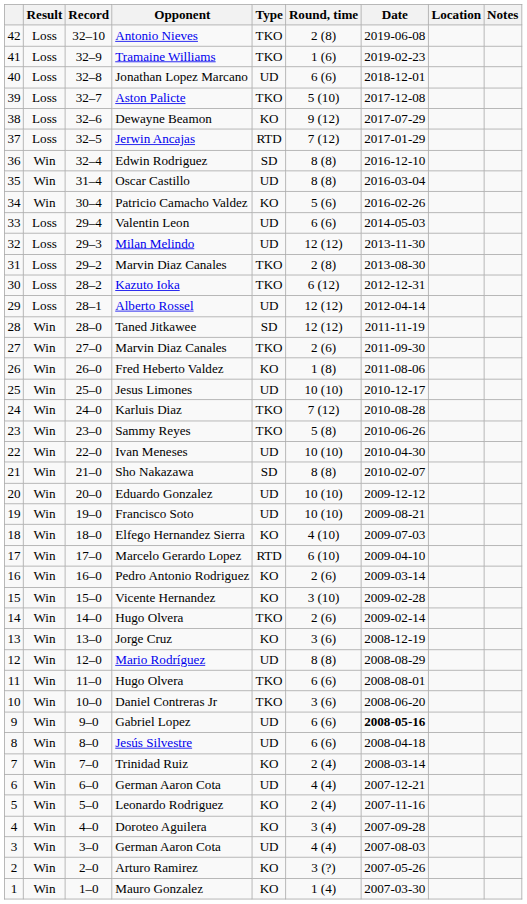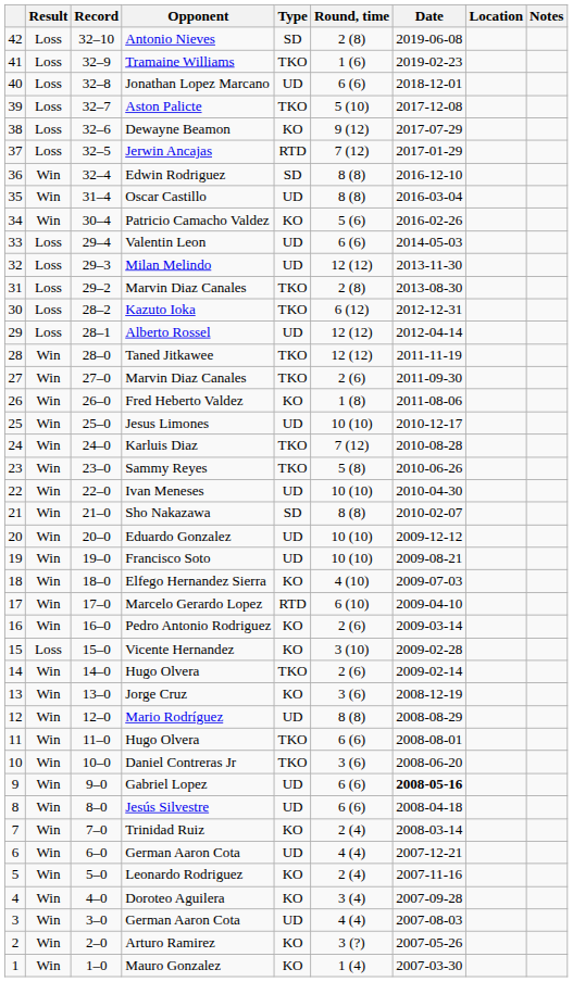 <table class=wikitable style=text-align:center>
 <tr>
 <th></th>
 <th>Result</th>
 <th>Record</th>
 <th>Opponent</th>
 <th>Type</th>
 <th>Round, time</th>
 <th>Date</th>
 <th>Location</th>
 <th>Notes</th>
 </tr>
 <tr>
 <td>42</td>
 <td>Loss</td>
 <td>32–10</td>
 <td align=left><a href='#'>Antonio Nieves</a></td>
-<td>TKO</td>
+<td>SD</td>
 <td>2 (8)</td>
 <td>2019-06-08</td>
 <td align=left></td>
 <td align=left></td>
 </tr>
 <tr>
 <td>41</td>
 <td>Loss</td>
 <td>32–9</td>
 <td align=left><a href='#'>Tramaine Williams</a></td>
 <td>TKO</td>
 <td>1 (6)</td>
 <td>2019-02-23</td>
 <td align=left></td>
 <td align=left></td>
 </tr>
 <tr>
 <td>40</td>
 <td>Loss</td>
 <td>32–8</td>
 <td align=left>Jonathan Lopez Marcano</td>
 <td>UD</td>
 <td>6 (6)</td>
 <td>2018-12-01</td>
 <td align=left></td>
 <td align=left></td>
 </tr>
 <tr>
 <td>39</td>
 <td>Loss</td>
 <td>32–7</td>
 <td align=left><a href='#'>Aston Palicte</a></td>
 <td>TKO</td>
 <td>5 (10)</td>
 <td>2017-12-08</td>
 <td align=left></td>
 <td align=left></td>
 </tr>
 <tr>
 <td>38</td>
 <td>Loss</td>
 <td>32–6</td>
 <td align=left>Dewayne Beamon</td>
 <td>KO</td>
 <td>9 (12)</td>
 <td>2017-07-29</td>
 <td align=left></td>
 <td align=left></td>
 </tr>
 <tr>
 <td>37</td>
 <td>Loss</td>
 <td>32–5</td>
 <td align=left><a href='#'>Jerwin Ancajas</a></td>
 <td>RTD</td>
 <td>7 (12)</td>
 <td>2017-01-29</td>
 <td align=left></td>
 <td align=left></td>
 </tr>
 <tr>
 <td>36</td>
 <td>Win</td>
 <td>32–4</td>
 <td align=left>Edwin Rodriguez</td>
 <td>SD</td>
 <td>8 (8)</td>
 <td>2016-12-10</td>
 <td align=left></td>
 <td align=left></td>
 </tr>
 <tr>
 <td>35</td>
 <td>Win</td>
 <td>31–4</td>
 <td align=left>Oscar Castillo</td>
 <td>UD</td>
 <td>8 (8)</td>
 <td>2016-03-04</td>
 <td align=left></td>
 <td align=left></td>
 </tr>
 <tr>
 <td>34</td>
 <td>Win</td>
 <td>30–4</td>
 <td align=left>Patricio Camacho Valdez</td>
 <td>KO</td>
 <td>5 (6)</td>
 <td>2016-02-26</td>
 <td align=left></td>
 <td align=left></td>
 </tr>
 <tr>
 <td>33</td>
 <td>Loss</td>
 <td>29–4</td>
 <td align=left>Valentin Leon</td>
 <td>UD</td>
 <td>6 (6)</td>
 <td>2014-05-03</td>
 <td align=left></td>
 <td align=left></td>
 </tr>
 <tr>
 <td>32</td>
 <td>Loss</td>
 <td>29–3</td>
 <td align=left><a href='#'>Milan Melindo</a></td>
 <td>UD</td>
 <td>12 (12)</td>
 <td>2013-11-30</td>
 <td align=left></td>
 <td align=left></td>
 </tr>
 <tr>
 <td>31</td>
 <td>Loss</td>
 <td>29–2</td>
 <td align=left>Marvin Diaz Canales</td>
 <td>TKO</td>
 <td>2 (8)</td>
 <td>2013-08-30</td>
 <td align=left></td>
 <td align=left></td>
 </tr>
 <tr>
 <td>30</td>
 <td>Loss</td>
 <td>28–2</td>
 <td align=left><a href='#'>Kazuto Ioka</a></td>
 <td>TKO</td>
 <td>6 (12)</td>
 <td>2012-12-31</td>
 <td align=left></td>
 <td align=left></td>
 </tr>
 <tr>
 <td>29</td>
 <td>Loss</td>
 <td>28–1</td>
 <td align=left><a href='#'>Alberto Rossel</a></td>
 <td>UD</td>
 <td>12 (12)</td>
 <td>2012-04-14</td>
 <td align=left></td>
 <td align=left></td>
 </tr>
 <tr>
 <td>28</td>
 <td>Win</td>
 <td>28–0</td>
 <td align=left>Taned Jitkawee</td>
-<td>SD</td>
+<td>TKO</td>
 <td>12 (12)</td>
 <td>2011-11-19</td>
 <td align=left></td>
 <td align=left></td>
 </tr>
 <tr>
 <td>27</td>
 <td>Win</td>
 <td>27–0</td>
 <td align=left>Marvin Diaz Canales</td>
 <td>TKO</td>
 <td>2 (6)</td>
 <td>2011-09-30</td>
 <td align=left></td>
 <td align=left></td>
 </tr>
 <tr>
 <td>26</td>
 <td>Win</td>
 <td>26–0</td>
 <td align=left>Fred Heberto Valdez</td>
 <td>KO</td>
 <td>1 (8)</td>
 <td>2011-08-06</td>
 <td align=left></td>
 <td align=left></td>
 </tr>
 <tr>
 <td>25</td>
 <td>Win</td>
 <td>25–0</td>
 <td align=left>Jesus Limones</td>
 <td>UD</td>
 <td>10 (10)</td>
 <td>2010-12-17</td>
 <td align=left></td>
 <td align=left></td>
 </tr>
 <tr>
 <td>24</td>
 <td>Win</td>
 <td>24–0</td>
 <td align=left>Karluis Diaz</td>
 <td>TKO</td>
 <td>7 (12)</td>
 <td>2010-08-28</td>
 <td align=left></td>
 <td align=left></td>
 </tr>
 <tr>
 <td>23</td>
 <td>Win</td>
 <td>23–0</td>
 <td align=left>Sammy Reyes</td>
 <td>TKO</td>
 <td>5 (8)</td>
 <td>2010-06-26</td>
 <td align=left></td>
 <td align=left></td>
 </tr>
 <tr>
 <td>22</td>
 <td>Win</td>
 <td>22–0</td>
 <td align=left>Ivan Meneses</td>
 <td>UD</td>
 <td>10 (10)</td>
 <td>2010-04-30</td>
 <td align=left></td>
 <td align=left></td>
 </tr>
 <tr>
 <td>21</td>
 <td>Win</td>
 <td>21–0</td>
 <td align=left>Sho Nakazawa</td>
 <td>SD</td>
 <td>8 (8)</td>
 <td>2010-02-07</td>
 <td align=left></td>
 <td align=left></td>
 </tr>
 <tr>
 <td>20</td>
 <td>Win</td>
 <td>20–0</td>
 <td align=left>Eduardo Gonzalez</td>
 <td>UD</td>
 <td>10 (10)</td>
 <td>2009-12-12</td>
 <td align=left></td>
 <td align=left></td>
 </tr>
 <tr>
 <td>19</td>
 <td>Win</td>
 <td>19–0</td>
 <td align=left>Francisco Soto</td>
 <td>UD</td>
 <td>10 (10)</td>
 <td>2009-08-21</td>
 <td align=left></td>
 <td align=left></td>
 </tr>
 <tr>
 <td>18</td>
 <td>Win</td>
 <td>18–0</td>
 <td align=left>Elfego Hernandez Sierra</td>
 <td>KO</td>
 <td>4 (10)</td>
 <td>2009-07-03</td>
 <td align=left></td>
 <td align=left></td>
 </tr>
 <tr>
 <td>17</td>
 <td>Win</td>
 <td>17–0</td>
 <td align=left>Marcelo Gerardo Lopez</td>
 <td>RTD</td>
 <td>6 (10)</td>
 <td>2009-04-10</td>
 <td align=left></td>
 <td align=left></td>
 </tr>
 <tr>
 <td>16</td>
 <td>Win</td>
 <td>16–0</td>
 <td align=left>Pedro Antonio Rodriguez</td>
 <td>KO</td>
 <td>2 (6)</td>
 <td>2009-03-14</td>
 <td align=left></td>
 <td align=left></td>
 </tr>
 <tr>
 <td>15</td>
-<td>Win</td>
+<td>Loss</td>
 <td>15–0</td>
 <td align=left>Vicente Hernandez</td>
 <td>KO</td>
 <td>3 (10)</td>
 <td>2009-02-28</td>
 <td align=left></td>
 <td align=left></td>
 </tr>
 <tr>
 <td>14</td>
 <td>Win</td>
 <td>14–0</td>
 <td align=left>Hugo Olvera</td>
 <td>TKO</td>
 <td>2 (6)</td>
 <td>2009-02-14</td>
 <td align=left></td>
 <td align=left></td>
 </tr>
 <tr>
 <td>13</td>
 <td>Win</td>
 <td>13–0</td>
 <td align=left>Jorge Cruz</td>
 <td>KO</td>
 <td>3 (6)</td>
 <td>2008-12-19</td>
 <td align=left></td>
 <td align=left></td>
 </tr>
 <tr>
 <td>12</td>
 <td>Win</td>
 <td>12–0</td>
 <td align=left><a href='#'>Mario Rodríguez</a></td>
 <td>UD</td>
 <td>8 (8)</td>
 <td>2008-08-29</td>
 <td align=left></td>
 <td align=left></td>
 </tr>
 <tr>
 <td>11</td>
 <td>Win</td>
 <td>11–0</td>
 <td align=left>Hugo Olvera</td>
 <td>TKO</td>
 <td>6 (6)</td>
 <td>2008-08-01</td>
 <td align=left></td>
 <td align=left></td>
 </tr>
 <tr>
 <td>10</td>
 <td>Win</td>
 <td>10–0</td>
 <td align=left>Daniel Contreras Jr</td>
 <td>TKO</td>
 <td>3 (6)</td>
 <td>2008-06-20</td>
 <td align=left></td>
 <td align=left></td>
 </tr>
 <tr>
 <td>9</td>
 <td>Win</td>
 <td>9–0</td>
 <td align=left>Gabriel Lopez</td>
 <td>UD</td>
 <td>6 (6)</td>
 <td><strong>2008-05-16</strong></td>
 <td align=left></td>
 <td align=left></td>
 </tr>
 <tr>
 <td>8</td>
 <td>Win</td>
 <td>8–0</td>
 <td align=left><a href='#'>Jesús Silvestre</a></td>
 <td>UD</td>
 <td>6 (6)</td>
 <td>2008-04-18</td>
 <td align=left></td>
 <td align=left></td>
 </tr>
 <tr>
 <td>7</td>
 <td>Win</td>
 <td>7–0</td>
 <td align=left>Trinidad Ruiz</td>
 <td>KO</td>
 <td>2 (4)</td>
 <td>2008-03-14</td>
 <td align=left></td>
 <td align=left></td>
 </tr>
 <tr>
 <td>6</td>
 <td>Win</td>
 <td>6–0</td>
 <td align=left>German Aaron Cota</td>
 <td>UD</td>
 <td>4 (4)</td>
 <td>2007-12-21</td>
 <td align=left></td>
 <td align=left></td>
 </tr>
 <tr>
 <td>5</td>
 <td>Win</td>
 <td>5–0</td>
 <td align=left>Leonardo Rodriguez</td>
 <td>KO</td>
 <td>2 (4)</td>
 <td>2007-11-16</td>
 <td align=left></td>
 <td align=left></td>
 </tr>
 <tr>
 <td>4</td>
 <td>Win</td>
 <td>4–0</td>
 <td align=left>Doroteo Aguilera</td>
 <td>KO</td>
 <td>3 (4)</td>
 <td>2007-09-28</td>
 <td align=left></td>
 <td align=left></td>
 </tr>
 <tr>
 <td>3</td>
 <td>Win</td>
 <td>3–0</td>
 <td align=left>German Aaron Cota</td>
 <td>UD</td>
 <td>4 (4)</td>
 <td>2007-08-03</td>
 <td align=left></td>
 <td align=left></td>
 </tr>
 <tr>
 <td>2</td>
 <td>Win</td>
 <td>2–0</td>
 <td align=left>Arturo Ramirez</td>
 <td>KO</td>
 <td>3 (?)</td>
 <td>2007-05-26</td>
 <td align=left></td>
 <td align=left></td>
 </tr>
 <tr>
 <td>1</td>
 <td>Win</td>
 <td>1–0</td>
 <td align=left>Mauro Gonzalez</td>
 <td>KO</td>
 <td>1 (4)</td>
 <td>2007-03-30</td>
 <td align=left></td>
 <td align=left></td>
 </tr>
 </table>
